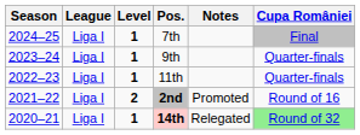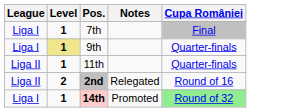 <table class="wikitable" style="text-align:center; font-size:90%">
 <tr style="background:#efefef;">
-<th>Season</th>
 <th>League</th>
 <th>Level</th>
 <th>Pos.</th>
 <th>Notes</th>
 <th><a href='#'>Cupa României</a></th>
 </tr>
 <tr>
-<td><a href='#'>2024–25</a></td>
 <td><a href='#'>Liga I</a></td>
 <td><strong>1</strong></td>
 <td>7th</td>
 <td></td>
 <td align=center align=center bgcolor=silver><a href='#'>Final</a></td>
 </tr>
 <tr>
-<td><a href='#'>2023–24</a></td>
 <td><a href='#'>Liga I</a></td>
-<td><strong>1</strong></td>
+<td style="background: khaki;"><strong>1</strong></td>
 <td>9th</td>
 <td></td>
 <td><a href='#'>Quarter-finals</a></td>
 </tr>
 <tr>
-<td><a href='#'>2022–23</a></td>
-<td><a href='#'>Liga I</a></td>
+<td><a href='#'>Liga II</a></td>
 <td><strong>1</strong></td>
 <td>11th</td>
 <td></td>
 <td><a href='#'>Quarter-finals</a></td>
 </tr>
 <tr>
-<td><a href='#'>2021–22</a></td>
-<td><a href='#'>Liga I</a></td>
+<td><a href='#'>Liga II</a></td>
 <td><strong>2</strong></td>
 <td align=center bgcolor=silver><strong>2nd</strong></td>
-<td>Promoted</td>
+<td>Relegated</td>
 <td><a href='#'>Round of 16</a></td>
 </tr>
 <tr>
-<td><a href='#'>2020–21</a></td>
 <td><a href='#'>Liga I</a></td>
 <td><strong>1</strong></td>
 <td align=center bgcolor=FFCCCC><strong>14th</strong></td>
-<td>Relegated</td>
+<td>Promoted</td>
 <td style="background: lightgreen;"><a href='#'>Round of 32</a></td>
 </tr>
 </table>
